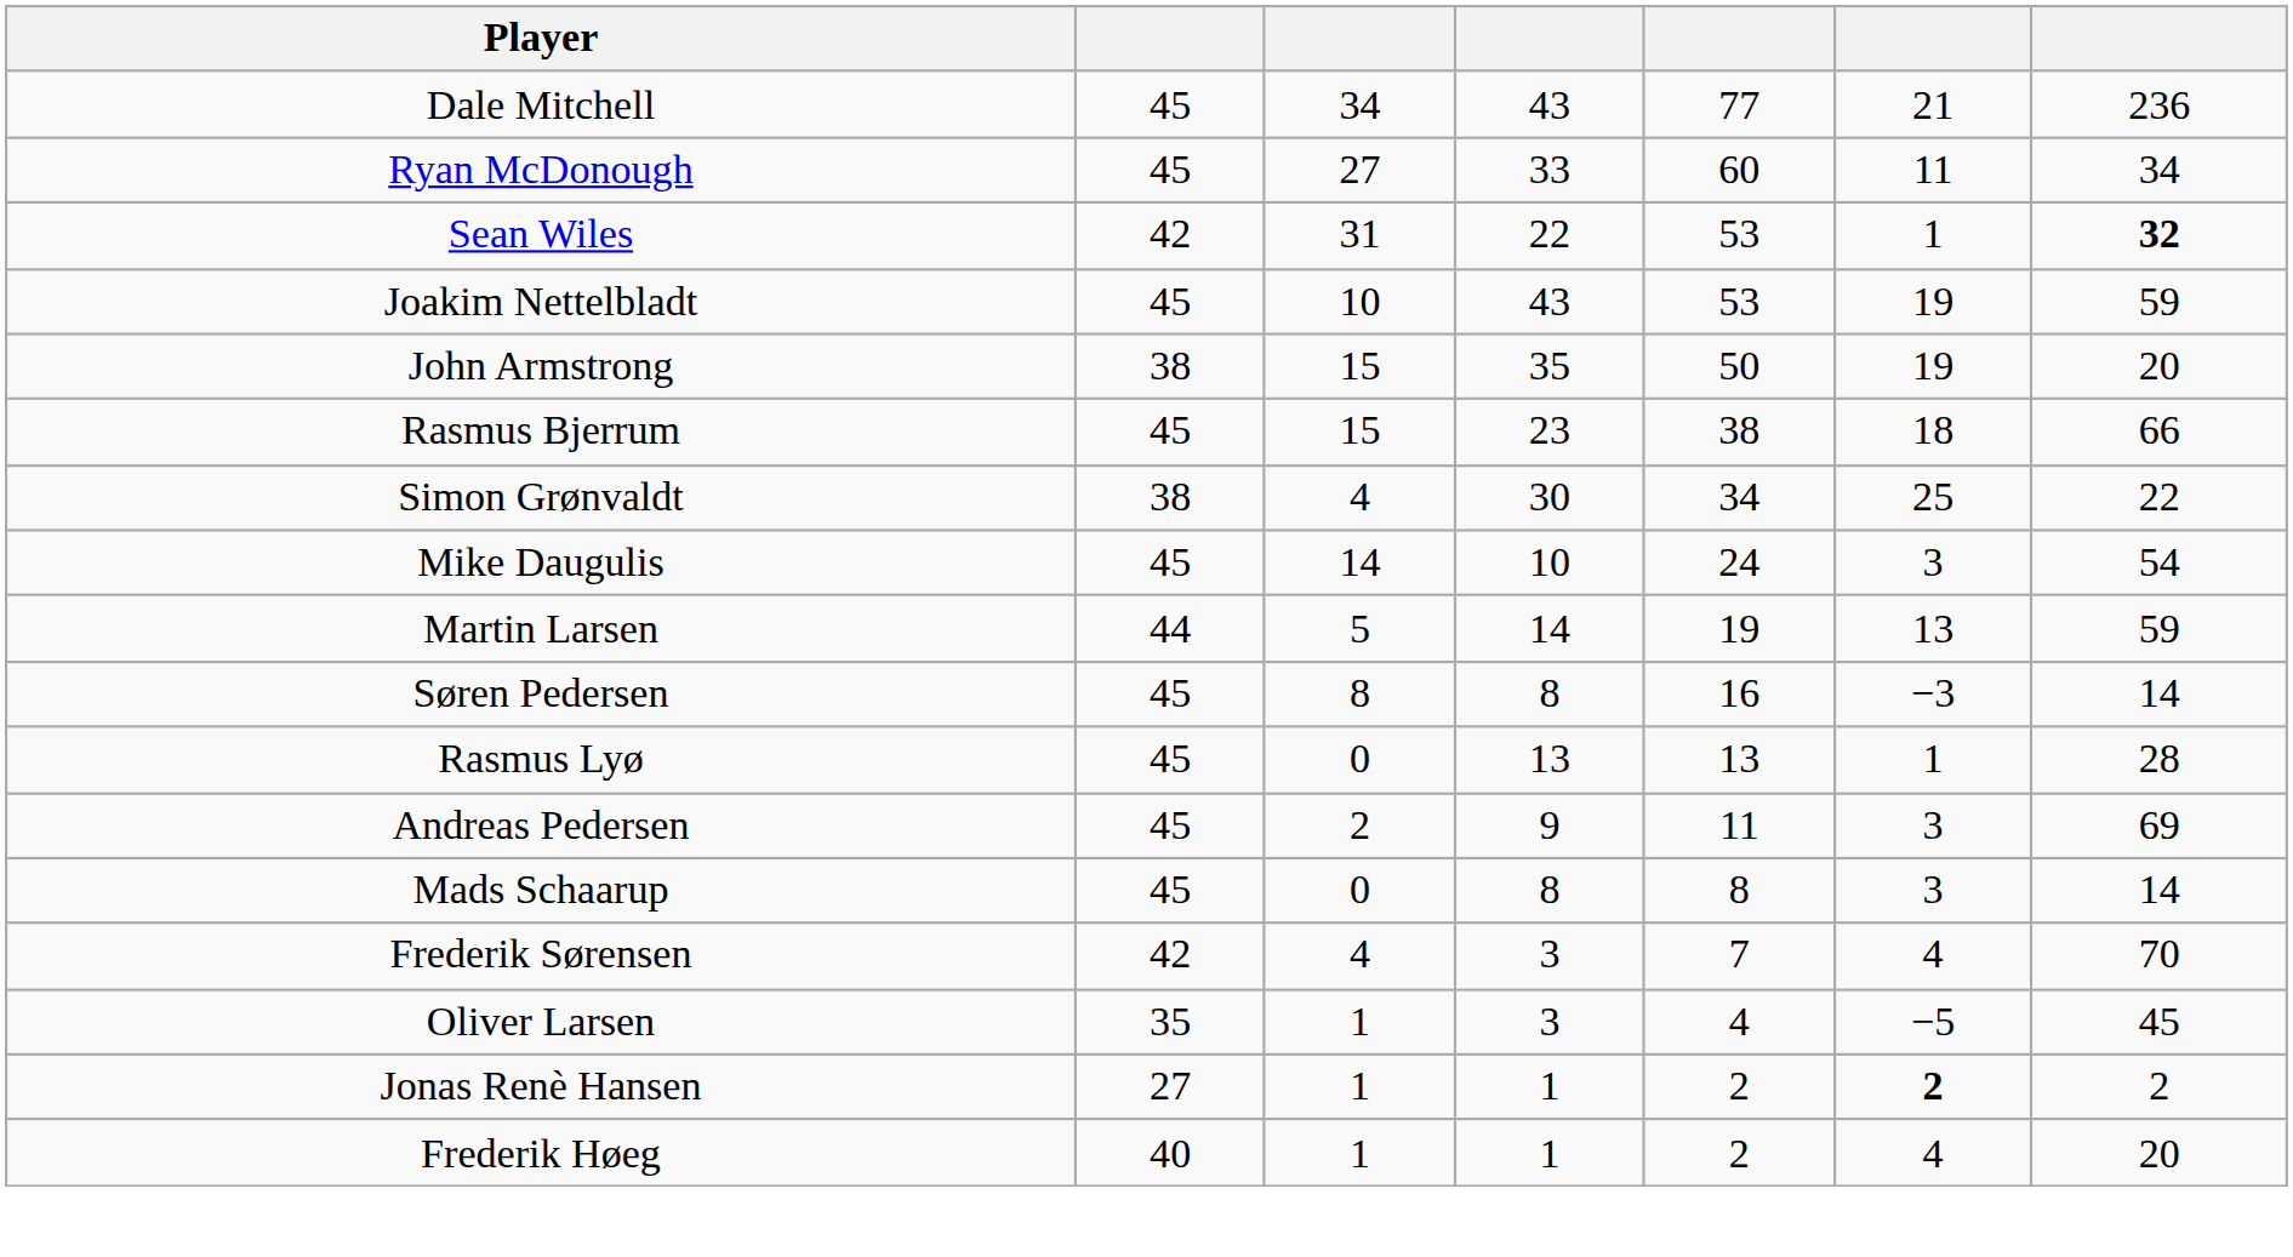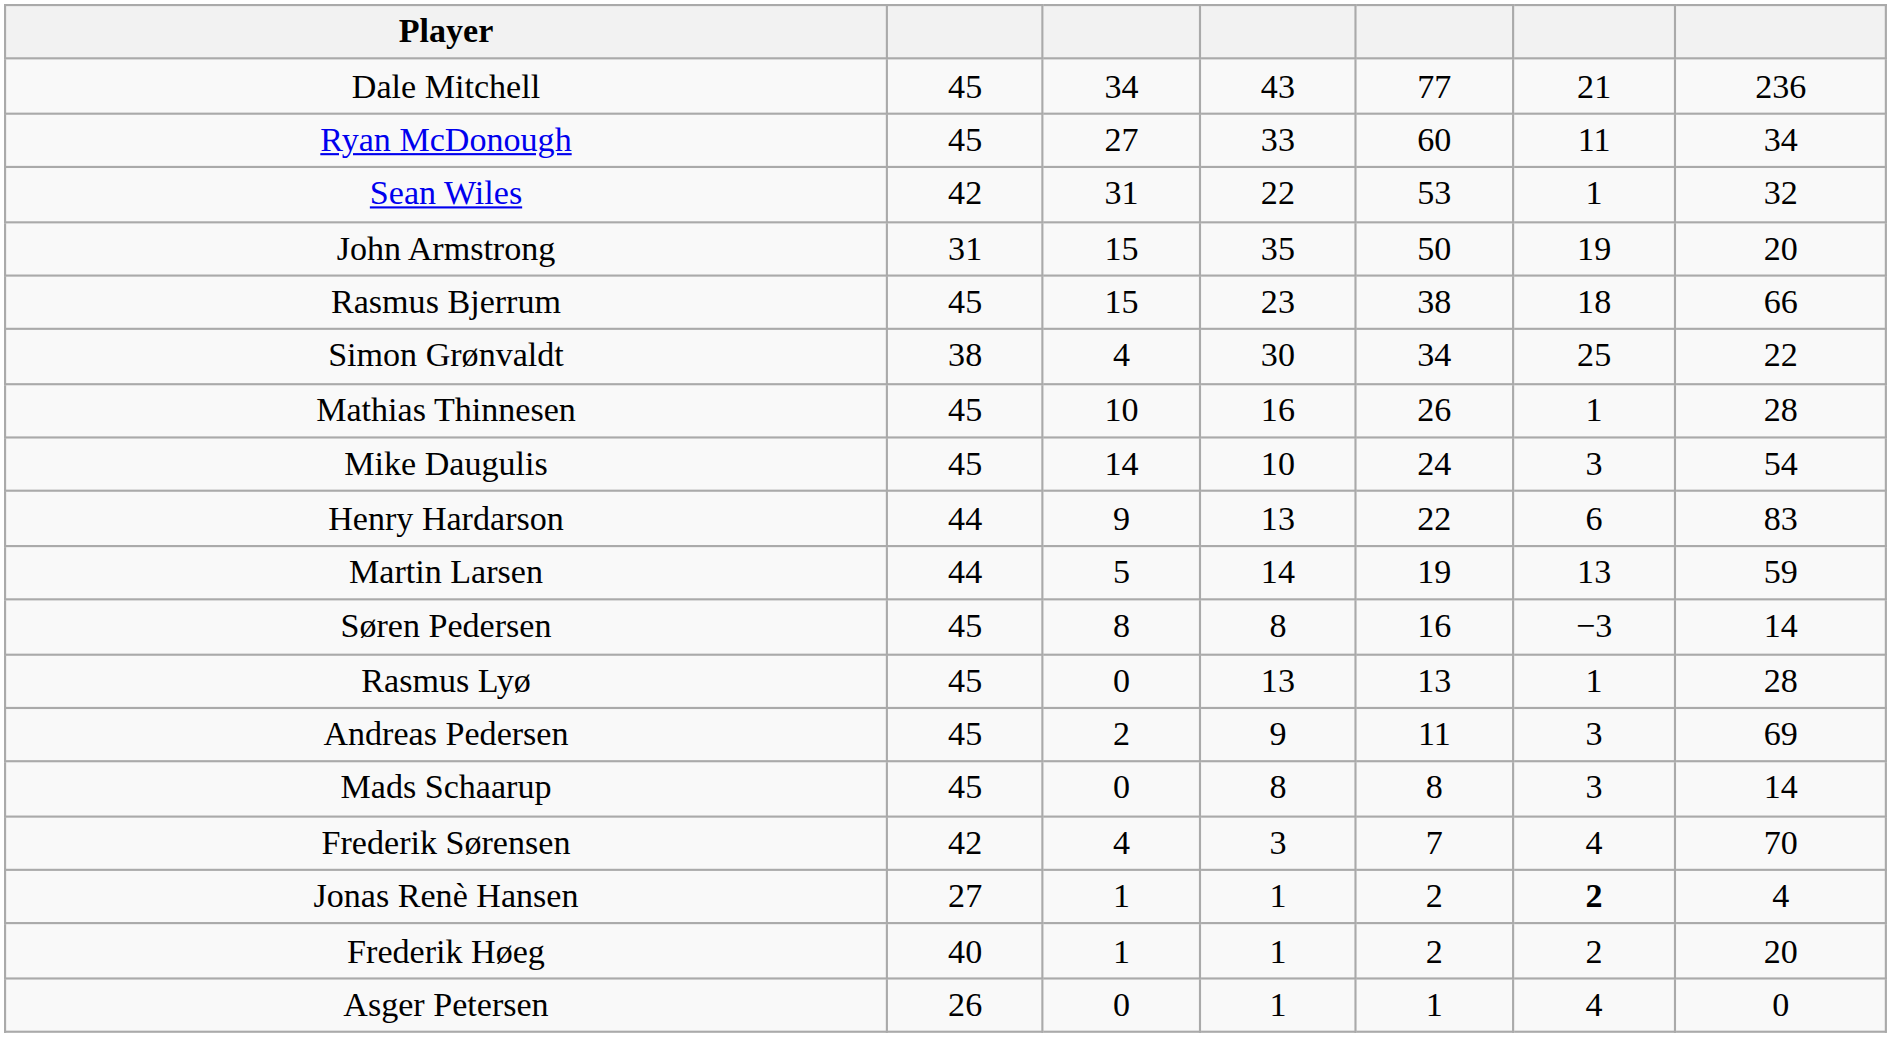 <table class="wikitable sortable" style="width:100%; text-align:center;">
 <tr>
 <th>Player</th>
 <th></th>
 <th></th>
 <th></th>
 <th></th>
 <th data-sort-type="number"></th>
 <th></th>
 </tr>
 <tr>
 <td>Dale Mitchell</td>
 <td>45</td>
 <td>34</td>
 <td>43</td>
 <td>77</td>
 <td>21</td>
 <td>236</td>
 </tr>
 <tr>
 <td><a href='#'>Ryan McDonough</a></td>
 <td>45</td>
 <td>27</td>
 <td>33</td>
 <td>60</td>
 <td>11</td>
 <td>34</td>
 </tr>
 <tr>
 <td><a href='#'>Sean Wiles</a></td>
 <td>42</td>
 <td>31</td>
 <td>22</td>
 <td>53</td>
 <td>1</td>
-<td><strong>32</strong></td>
-</tr>
-<tr>
-<td>Joakim Nettelbladt</td>
-<td>45</td>
-<td>10</td>
-<td>43</td>
-<td>53</td>
-<td>19</td>
-<td>59</td>
+<td>32</td>
 </tr>
 <tr>
 <td>John Armstrong</td>
-<td>38</td>
+<td>31</td>
 <td>15</td>
 <td>35</td>
 <td>50</td>
 <td>19</td>
 <td>20</td>
 </tr>
 <tr>
 <td>Rasmus Bjerrum</td>
 <td>45</td>
 <td>15</td>
 <td>23</td>
 <td>38</td>
 <td>18</td>
 <td>66</td>
 </tr>
 <tr>
 <td>Simon Grønvaldt</td>
 <td>38</td>
 <td>4</td>
 <td>30</td>
 <td>34</td>
 <td>25</td>
 <td>22</td>
 </tr>
 <tr>
+<td>Mathias Thinnesen</td>
+<td>45</td>
+<td>10</td>
+<td>16</td>
+<td>26</td>
+<td>1</td>
+<td>28</td>
+</tr>
+<tr>
 <td>Mike Daugulis</td>
 <td>45</td>
 <td>14</td>
 <td>10</td>
 <td>24</td>
 <td>3</td>
 <td>54</td>
+</tr>
+<tr>
+<td>Henry Hardarson</td>
+<td>44</td>
+<td>9</td>
+<td>13</td>
+<td>22</td>
+<td>6</td>
+<td>83</td>
 </tr>
 <tr>
 <td>Martin Larsen</td>
 <td>44</td>
 <td>5</td>
 <td>14</td>
 <td>19</td>
 <td>13</td>
 <td>59</td>
 </tr>
 <tr>
 <td>Søren Pedersen</td>
 <td>45</td>
 <td>8</td>
 <td>8</td>
 <td>16</td>
 <td>−3</td>
 <td>14</td>
 </tr>
 <tr>
 <td>Rasmus Lyø</td>
 <td>45</td>
 <td>0</td>
 <td>13</td>
 <td>13</td>
 <td>1</td>
 <td>28</td>
 </tr>
 <tr>
 <td>Andreas Pedersen</td>
 <td>45</td>
 <td>2</td>
 <td>9</td>
 <td>11</td>
 <td>3</td>
 <td>69</td>
 </tr>
 <tr>
 <td>Mads Schaarup</td>
 <td>45</td>
 <td>0</td>
 <td>8</td>
 <td>8</td>
 <td>3</td>
 <td>14</td>
 </tr>
 <tr>
 <td>Frederik Sørensen</td>
 <td>42</td>
 <td>4</td>
 <td>3</td>
 <td>7</td>
 <td>4</td>
 <td>70</td>
 </tr>
 <tr>
-<td>Oliver Larsen</td>
-<td>35</td>
-<td>1</td>
-<td>3</td>
-<td>4</td>
-<td>−5</td>
-<td>45</td>
-</tr>
-<tr>
 <td>Jonas Renè Hansen</td>
 <td>27</td>
 <td>1</td>
 <td>1</td>
 <td>2</td>
 <td><strong>2</strong></td>
-<td>2</td>
+<td>4</td>
 </tr>
 <tr>
 <td>Frederik Høeg</td>
 <td>40</td>
 <td>1</td>
 <td>1</td>
 <td>2</td>
-<td>4</td>
+<td>2</td>
 <td>20</td>
 </tr>
+<tr>
+<td>Asger Petersen</td>
+<td>26</td>
+<td>0</td>
+<td>1</td>
+<td>1</td>
+<td>4</td>
+<td>0</td>
+</tr>
 </table>
